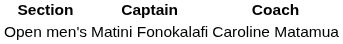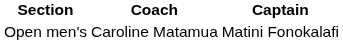 <table>
 <tr>
 <th>Section</th>
+<th>Coach</th>
 <th>Captain</th>
-<th>Coach</th>
 </tr>
 <tr>
 <td>Open men's</td>
+<td>Caroline Matamua</td>
 <td>Matini Fonokalafi</td>
-<td>Caroline Matamua</td>
 </tr>
 </table>
